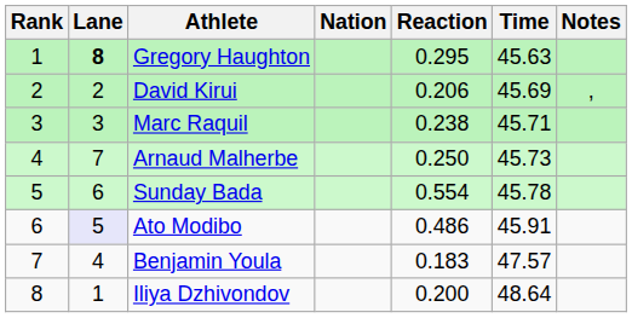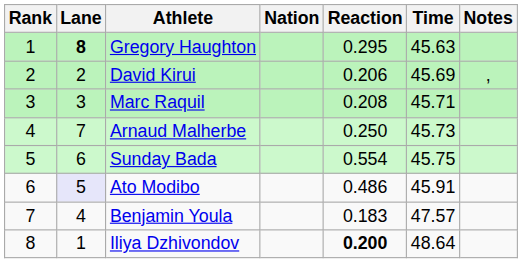 <table class="wikitable sortable" style="text-align:center">
 <tr>
 <th>Rank</th>
 <th>Lane</th>
 <th>Athlete</th>
 <th>Nation</th>
 <th>Reaction</th>
 <th>Time</th>
 <th>Notes</th>
 </tr>
 <tr bgcolor = "bbf3bb">
 <td align="center">1</td>
 <td align="center"><strong>8</strong></td>
 <td align="left"><a href='#'>Gregory Haughton</a></td>
 <td align="left"></td>
 <td align="center">0.295</td>
 <td align="center">45.63</td>
 <td></td>
 </tr>
 <tr bgcolor = "bbf3bb">
 <td align="center">2</td>
 <td align="center">2</td>
 <td align="left"><a href='#'>David Kirui</a></td>
 <td align="left"></td>
 <td align="center">0.206</td>
 <td align="center">45.69</td>
 <td>, </td>
 </tr>
 <tr bgcolor = "bbf3bb">
 <td align="center">3</td>
 <td align="center">3</td>
 <td align="left"><a href='#'>Marc Raquil</a></td>
 <td align="left"></td>
-<td align="center">0.238</td>
+<td align="center">0.208</td>
 <td align="center">45.71</td>
 <td></td>
 </tr>
 <tr bgcolor = "ccf9cc">
 <td align="center">4</td>
 <td align="center">7</td>
 <td align="left"><a href='#'>Arnaud Malherbe</a></td>
 <td align="left"></td>
 <td align="center">0.250</td>
 <td align="center">45.73</td>
 <td></td>
 </tr>
 <tr bgcolor = "ccf9cc">
 <td align="center">5</td>
 <td align="center">6</td>
 <td align="left"><a href='#'>Sunday Bada</a></td>
 <td align="left"></td>
 <td align="center">0.554</td>
-<td align="center">45.78</td>
+<td align="center">45.75</td>
 <td></td>
 </tr>
 <tr>
 <td align="center">6</td>
 <td align="center" style="background: lavender;">5</td>
 <td align="left"><a href='#'>Ato Modibo</a></td>
 <td align="left"></td>
 <td align="center">0.486</td>
 <td align="center">45.91</td>
 <td align="center"></td>
 </tr>
 <tr>
 <td align="center">7</td>
 <td align="center">4</td>
 <td align="left"><a href='#'>Benjamin Youla</a></td>
 <td align="left"></td>
 <td align="center">0.183</td>
 <td align="center">47.57</td>
 <td align="center"></td>
 </tr>
 <tr>
 <td align="center">8</td>
 <td align="center">1</td>
 <td align="left"><a href='#'>Iliya Dzhivondov</a></td>
 <td align="left"></td>
-<td align="center">0.200</td>
+<td align="center"><strong>0.200</strong></td>
 <td align="center">48.64</td>
 <td align="center"></td>
 </tr>
 </table>
